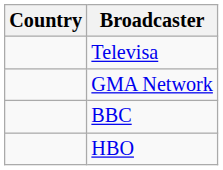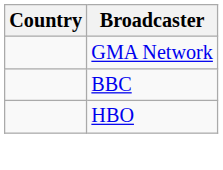 <table class="wikitable">
 <tr>
 <th align=center>Country</th>
 <th align=center>Broadcaster</th>
-</tr>
-<tr>
-<td></td>
-<td><a href='#'>Televisa</a></td>
 </tr>
 <tr>
 <td></td>
 <td><a href='#'>GMA Network</a></td>
 </tr>
 <tr>
 <td></td>
 <td><a href='#'>BBC</a></td>
 </tr>
 <tr>
 <td></td>
 <td><a href='#'>HBO</a></td>
 </tr>
 </table>
